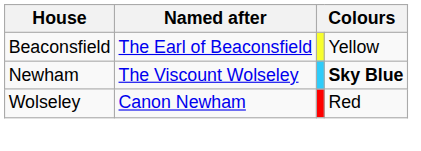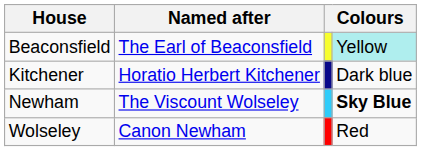 <table class="wikitable">
 <tr>
 <th>House</th>
 <th>Named after</th>
 <th colspan="2">Colours</th>
 </tr>
 <tr>
 <td>Beaconsfield</td>
 <td><a href='#'>The Earl of Beaconsfield</a></td>
 <td style="background:#F7FE2E;"></td>
-<td>Yellow</td>
+<td style="background: paleturquoise;">Yellow</td>
+</tr>
+<tr>
+<td>Kitchener</td>
+<td><a href='#'>Horatio Herbert Kitchener</a></td>
+<td style="background:#08088A;"></td>
+<td>Dark blue</td>
 </tr>
 <tr>
 <td>Newham</td>
 <td><a href='#'>The Viscount Wolseley</a></td>
 <td style="background:#2ECCFA;"></td>
 <td><strong>Sky Blue</strong></td>
 </tr>
 <tr>
 <td>Wolseley</td>
 <td><a href='#'>Canon Newham</a></td>
 <td style="background:#f00;"></td>
 <td>Red</td>
 </tr>
 </table>
